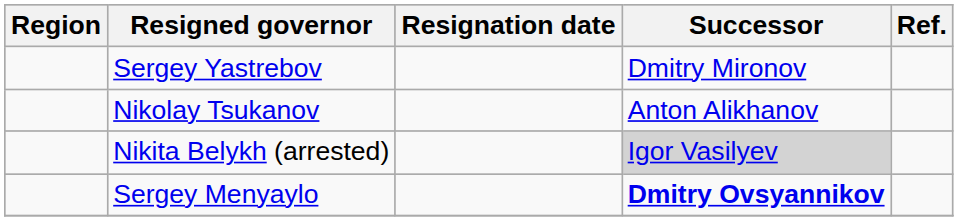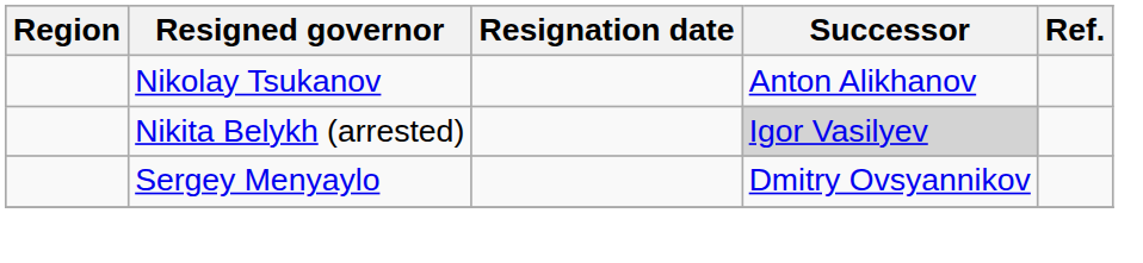 <table class="wikitable" style="text-align:left">
 <tr>
 <th>Region</th>
 <th>Resigned governor</th>
 <th>Resignation date</th>
 <th>Successor</th>
 <th>Ref.</th>
-</tr>
-<tr>
-<td></td>
-<td><a href='#'>Sergey Yastrebov</a></td>
-<td></td>
-<td><a href='#'>Dmitry Mironov</a></td>
-<td></td>
 </tr>
 <tr>
 <td></td>
 <td><a href='#'>Nikolay Tsukanov</a></td>
 <td></td>
 <td><a href='#'>Anton Alikhanov</a></td>
 <td></td>
 </tr>
 <tr>
 <td></td>
 <td><a href='#'>Nikita Belykh</a> (arrested)</td>
 <td></td>
 <td style="background: lightgrey;"><a href='#'>Igor Vasilyev</a></td>
 <td></td>
 </tr>
 <tr>
 <td></td>
 <td><a href='#'>Sergey Menyaylo</a></td>
 <td></td>
-<td><strong><a href='#'>Dmitry Ovsyannikov</a></strong></td>
+<td><a href='#'>Dmitry Ovsyannikov</a></td>
 <td></td>
 </tr>
 <tr>
 </tr>
 </table>
